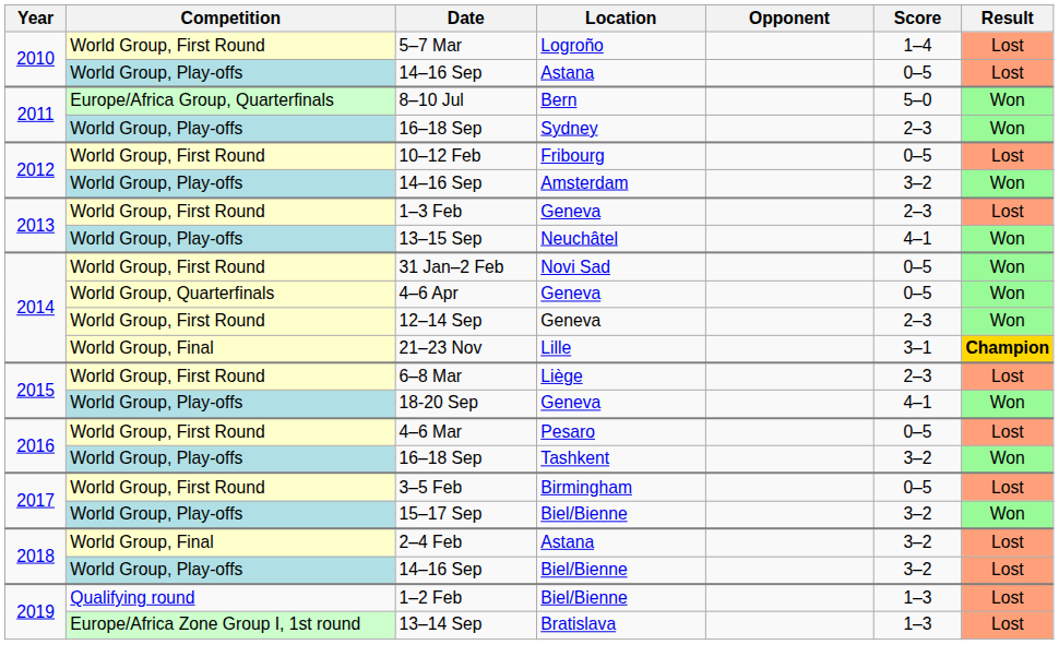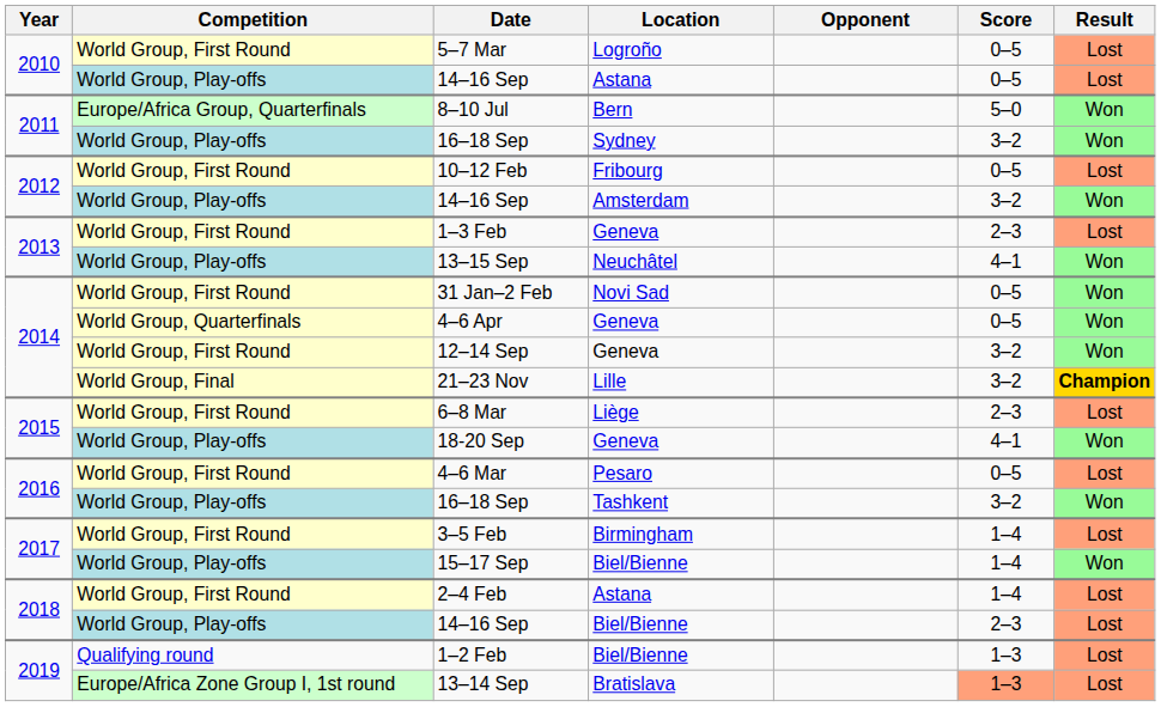 <table class="wikitable collapsible collapsed">
 <tr>
 <th width="50">Year</th>
 <th width="300">Competition</th>
 <th width="125">Date</th>
 <th width="150">Location</th>
 <th width="150">Opponent</th>
 <th width="75">Score</th>
 <th width="75">Result</th>
 </tr>
 <tr>
 <td align="center" rowspan="2"><a href='#'>2010</a></td>
 <td style="background:#ffc;">World Group, First Round</td>
 <td>5–7 Mar</td>
 <td> <a href='#'>Logroño</a></td>
 <td></td>
-<td align="center">1–4</td>
+<td align="center">0–5</td>
 <td align="center" bgcolor="#FFA07A">Lost</td>
 </tr>
 <tr>
 <td style="background:#B0E0E6;">World Group, Play-offs</td>
 <td>14–16 Sep</td>
 <td> <a href='#'>Astana</a></td>
 <td></td>
 <td align="center">0–5</td>
 <td align="center" bgcolor="#FFA07A">Lost</td>
 </tr>
 <tr style="border-top:2px solid gray;">
 <td align="center" rowspan="2"><a href='#'>2011</a></td>
 <td style="background:#cfc;">Europe/Africa Group, Quarterfinals</td>
 <td>8–10 Jul</td>
 <td> <a href='#'>Bern</a></td>
 <td></td>
 <td align="center">5–0</td>
 <td align="center" bgcolor="#98FB98">Won</td>
 </tr>
 <tr>
 <td style="background:#B0E0E6;">World Group, Play-offs</td>
 <td>16–18 Sep</td>
 <td> <a href='#'>Sydney</a></td>
 <td></td>
-<td align="center">2–3</td>
+<td align="center">3–2</td>
 <td align="center" bgcolor="#98FB98">Won</td>
 </tr>
 <tr style="border-top:2px solid gray;">
 <td align="center" rowspan="2"><a href='#'>2012</a></td>
 <td style="background:#ffc;">World Group, First Round</td>
 <td>10–12 Feb</td>
 <td> <a href='#'>Fribourg</a></td>
 <td></td>
 <td align="center">0–5</td>
 <td align="center" bgcolor="#FFA07A">Lost</td>
 </tr>
 <tr>
 <td style="background:#B0E0E6;">World Group, Play-offs</td>
 <td>14–16 Sep</td>
 <td> <a href='#'>Amsterdam</a></td>
 <td></td>
 <td align="center">3–2</td>
 <td align="center" bgcolor="#98FB98">Won</td>
 </tr>
 <tr style="border-top:2px solid gray;">
 <td align="center" rowspan="2"><a href='#'>2013</a></td>
 <td style="background:#ffc;">World Group, First Round</td>
 <td>1–3 Feb</td>
 <td> <a href='#'>Geneva</a></td>
 <td></td>
 <td align="center">2–3</td>
 <td align="center" bgcolor="#FFA07A">Lost</td>
 </tr>
 <tr>
 <td style="background:#B0E0E6;">World Group, Play-offs</td>
 <td>13–15 Sep</td>
 <td> <a href='#'>Neuchâtel</a></td>
 <td></td>
 <td align="center">4–1</td>
 <td align="center" bgcolor="#98FB98">Won</td>
 </tr>
 <tr style="border-top:2px solid gray;">
 <td align="center" rowspan="4"><a href='#'>2014</a></td>
 <td style="background:#ffc;">World Group, First Round</td>
 <td>31 Jan–2 Feb</td>
 <td> <a href='#'>Novi Sad</a></td>
 <td></td>
 <td align="center">0–5</td>
 <td align="center" bgcolor="#98FB98">Won</td>
 </tr>
 <tr>
 <td style="background:#ffc;">World Group, Quarterfinals</td>
 <td>4–6 Apr</td>
 <td> <a href='#'>Geneva</a></td>
 <td></td>
 <td align="center">0–5</td>
 <td align="center" bgcolor="#98FB98">Won</td>
 </tr>
 <tr>
 <td style="background:#ffc;">World Group, First Round</td>
 <td>12–14 Sep</td>
 <td> Geneva</td>
 <td></td>
-<td align="center">2–3</td>
+<td align="center">3–2</td>
 <td align="center" bgcolor="#98FB98">Won</td>
 </tr>
 <tr>
 <td style="background:#ffc;">World Group, Final</td>
 <td>21–23 Nov</td>
 <td> <a href='#'>Lille</a></td>
 <td></td>
-<td align="center">3–1</td>
+<td align="center">3–2</td>
 <td align="center" bgcolor=gold><strong>Champion</strong></td>
 </tr>
 <tr style="border-top:2px solid gray;">
 <td align="center" rowspan="2"><a href='#'>2015</a></td>
 <td style="background:#ffc;">World Group, First Round</td>
 <td>6–8 Mar</td>
 <td> <a href='#'>Liège</a></td>
 <td></td>
 <td align="center">2–3</td>
 <td align="center" bgcolor="#FFA07A">Lost</td>
 </tr>
 <tr>
 <td style="background:#B0E0E6;">World Group, Play-offs</td>
 <td>18-20 Sep</td>
 <td> <a href='#'>Geneva</a></td>
 <td></td>
 <td align="center">4–1</td>
 <td align="center" bgcolor="#98FB98">Won</td>
 </tr>
 <tr style="border-top:2px solid gray;">
 <td align="center" rowspan="2"><a href='#'>2016</a></td>
 <td style="background:#ffc;">World Group, First Round</td>
 <td>4–6 Mar</td>
 <td> <a href='#'>Pesaro</a></td>
 <td></td>
 <td align="center">0–5</td>
 <td align="center" bgcolor="#FFA07A">Lost</td>
 </tr>
 <tr>
 <td style="background:#B0E0E6;">World Group, Play-offs</td>
 <td>16–18 Sep</td>
 <td> <a href='#'>Tashkent</a></td>
 <td></td>
 <td align="center">3–2</td>
 <td align="center" bgcolor="#98FB98">Won</td>
 </tr>
 <tr style="border-top:2px solid gray;">
 <td align="center" rowspan="2"><a href='#'>2017</a></td>
 <td style="background:#ffc;">World Group, First Round</td>
 <td>3–5 Feb</td>
 <td> <a href='#'>Birmingham</a></td>
 <td></td>
-<td align="center">0–5</td>
+<td align="center">1–4</td>
 <td align="center" bgcolor="#FFA07A">Lost</td>
 </tr>
 <tr>
 <td style="background:#B0E0E6;">World Group, Play-offs</td>
 <td>15–17 Sep</td>
 <td> <a href='#'>Biel/Bienne</a></td>
 <td></td>
-<td align="center">3–2</td>
+<td align="center">1–4</td>
 <td align="center" bgcolor="#98FB98">Won</td>
 </tr>
 <tr style="border-top:2px solid gray;">
 <td align="center" rowspan="2"><a href='#'>2018</a></td>
-<td style="background:#ffc;">World Group, Final</td>
+<td style="background:#ffc;">World Group, First Round</td>
 <td>2–4 Feb</td>
 <td> <a href='#'>Astana</a></td>
 <td></td>
-<td align="center">3–2</td>
+<td align="center">1–4</td>
 <td align="center" bgcolor="#FFA07A">Lost</td>
 </tr>
 <tr>
 <td style="background:#B0E0E6;">World Group, Play-offs</td>
 <td>14–16 Sep</td>
 <td> <a href='#'>Biel/Bienne</a></td>
 <td></td>
-<td align="center">3–2</td>
+<td align="center">2–3</td>
 <td align="center" bgcolor="#FFA07A">Lost</td>
 </tr>
 <tr style="border-top:2px solid gray;">
 <td align="center" rowspan="2"><a href='#'>2019</a></td>
 <td><a href='#'>Qualifying round</a></td>
 <td>1–2 Feb</td>
 <td> <a href='#'>Biel/Bienne</a></td>
 <td></td>
 <td align="center">1–3</td>
 <td align="center" bgcolor="#FFA07A">Lost</td>
 </tr>
 <tr>
 <td style="background:#cfc;">Europe/Africa Zone Group I, 1st round</td>
 <td>13–14 Sep</td>
 <td> <a href='#'>Bratislava</a></td>
 <td></td>
-<td align="center">1–3</td>
+<td align="center" style="background: lightsalmon;">1–3</td>
 <td align="center" bgcolor="#FFA07A">Lost</td>
 </tr>
 </table>
